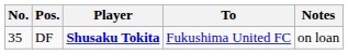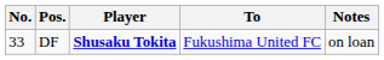 <table class="sortable wikitable">
 <tr>
 <th>No.</th>
 <th>Pos.</th>
 <th>Player</th>
 <th>To</th>
 <th>Notes</th>
 </tr>
 <tr>
-<td>35</td>
+<td>33</td>
 <td>DF</td>
 <td><strong><a href='#'>Shusaku Tokita</a></strong></td>
 <td><a href='#'>Fukushima United FC</a></td>
 <td>on loan</td>
 </tr>
 </table>
